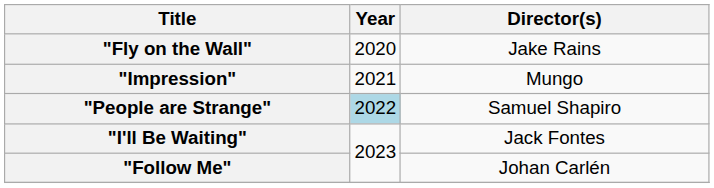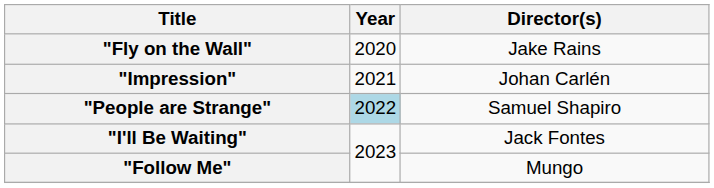 <table class="wikitable plainrowheaders" style="text-align:center;">
 <tr>
 <th scope="col" style="width:18em;">Title</th>
 <th scope="col">Year</th>
 <th scope="col" style="width:16em;">Director(s)</th>
 </tr>
 <tr>
 <th scope="row">"Fly on the Wall"</th>
 <td>2020</td>
 <td>Jake Rains</td>
 </tr>
 <tr>
 <th scope="row">"Impression"</th>
 <td>2021</td>
-<td>Mungo</td>
+<td>Johan Carlén</td>
 </tr>
 <tr>
 <th scope="row">"People are Strange"</th>
 <td style="background: lightblue;">2022</td>
 <td>Samuel Shapiro</td>
 </tr>
 <tr>
 <th scope="row">"I'll Be Waiting"</th>
 <td rowspan="2">2023</td>
 <td>Jack Fontes</td>
 </tr>
 <tr>
 <th scope="row">"Follow Me"</th>
-<td>Johan Carlén</td>
+<td>Mungo</td>
 </tr>
 <tr>
 </tr>
 </table>
